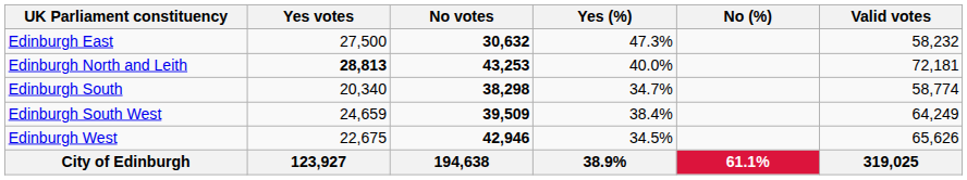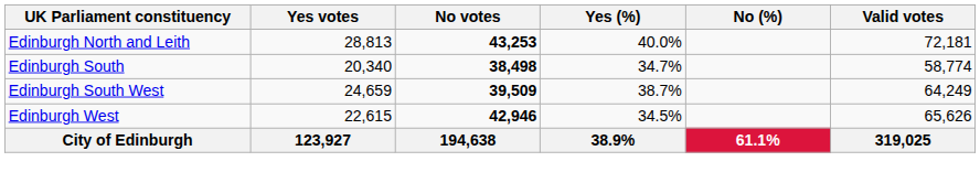 <table class="wikitable sortable" style="text-align: right">
 <tr>
 <th scope="col" style="width:22%">UK Parliament constituency</th>
 <th scope="col" style="width:13%">Yes votes</th>
 <th scope="col" style="width:13%">No votes</th>
 <th scope="col" style="width:13%">Yes (%)</th>
 <th scope="col" style="width:13%">No (%)</th>
 <th scope="col" style="width:13%">Valid votes</th>
 </tr>
 <tr>
-<td scope="row" style="text-align:left"><a href='#'>Edinburgh East</a></td>
-<td>27,500</td>
-<td><strong>30,632</strong></td>
-<td>47.3%</td>
-<td></td>
-<td>58,232</td>
-</tr>
-<tr>
 <td scope="row" style="text-align:left"><a href='#'>Edinburgh North and Leith</a></td>
-<td><strong>28,813</strong></td>
+<td>28,813</td>
 <td><strong>43,253</strong></td>
 <td>40.0%</td>
 <td></td>
 <td>72,181</td>
 </tr>
 <tr>
 <td scope="row" style="text-align:left"><a href='#'>Edinburgh South</a></td>
 <td>20,340</td>
-<td><strong>38,298</strong></td>
+<td><strong>38,498</strong></td>
 <td>34.7%</td>
 <td></td>
 <td>58,774</td>
 </tr>
 <tr>
 <td scope="row" style="text-align:left"><a href='#'>Edinburgh South West</a></td>
 <td>24,659</td>
 <td><strong>39,509</strong></td>
-<td>38.4%</td>
+<td>38.7%</td>
 <td></td>
 <td>64,249</td>
 </tr>
 <tr>
 <td scope="row" style="text-align:left"><a href='#'>Edinburgh West</a></td>
-<td>22,675</td>
+<td>22,615</td>
 <td><strong>42,946</strong></td>
 <td>34.5%</td>
 <td></td>
 <td>65,626</td>
 </tr>
 <tr>
 <th scope="row">City of Edinburgh</th>
 <th>123,927</th>
 <th>194,638</th>
 <th>38.9%</th>
 <th style="background: crimson; color: white">61.1%</th>
 <th>319,025</th>
 </tr>
 </table>
